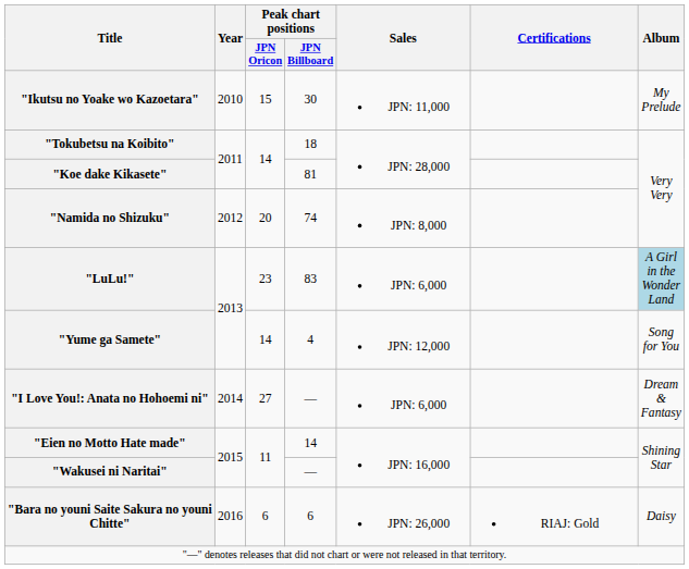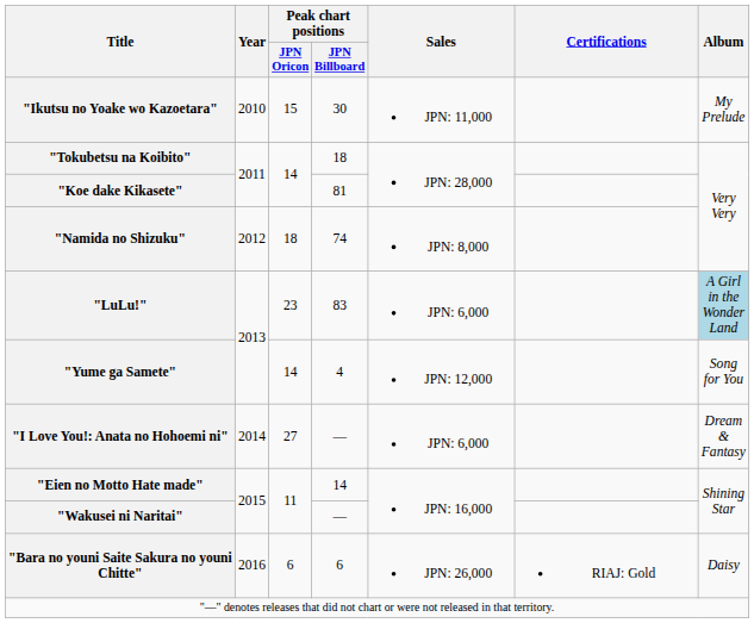 <table class="wikitable plainrowheaders" style="text-align:center">
 <tr>
 <th scope="col" rowspan="2" style="width:18em;">Title</th>
 <th scope="col" rowspan="2">Year</th>
 <th scope="col" colspan="2">Peak chart positions</th>
 <th scope="col" rowspan="2" style="width:11em;">Sales</th>
 <th scope="col" rowspan="2" style="width:14em;"><a href='#'>Certifications</a></th>
 <th scope="col" rowspan="2">Album</th>
 </tr>
 <tr>
 <th scope="col" style="width:2.5em; font-size:90%;"><a href='#'>JPN<br>Oricon</a></th>
 <th scope="col" style="width:2.5em; font-size:90%;"><a href='#'>JPN<br>Billboard</a></th>
 </tr>
 <tr>
 <th scope="row">"Ikutsu no Yoake wo Kazoetara"</th>
 <td>2010</td>
 <td>15</td>
 <td>30</td>
 <td><br><ul><li>JPN: 11,000</li></ul></td>
 <td></td>
 <td><em>My Prelude</em></td>
 </tr>
 <tr>
 <th scope="row">"Tokubetsu na Koibito"</th>
 <td rowspan="2">2011</td>
 <td rowspan="2">14</td>
 <td>18</td>
 <td rowspan="2"><br><ul><li>JPN: 28,000</li></ul></td>
 <td></td>
 <td rowspan="3"><em>Very Very</em></td>
 </tr>
 <tr>
 <th scope="row">"Koe dake Kikasete"</th>
 <td>81</td>
 <td></td>
 </tr>
 <tr>
 <th scope="row">"Namida no Shizuku"</th>
 <td>2012</td>
-<td>20</td>
+<td>18</td>
 <td>74</td>
 <td><br><ul><li>JPN: 8,000</li></ul></td>
 <td></td>
 </tr>
 <tr>
 <th scope="row">"LuLu!"</th>
 <td rowspan="2">2013</td>
 <td>23</td>
 <td>83</td>
 <td><br><ul><li>JPN: 6,000</li></ul></td>
 <td></td>
 <td style="background: lightblue;"><em>A Girl in the Wonder Land</em></td>
 </tr>
 <tr>
 <th scope="row">"Yume ga Samete"<br></th>
 <td>14</td>
 <td>4</td>
 <td><br><ul><li>JPN: 12,000</li></ul></td>
 <td></td>
 <td><em>Song for You</em></td>
 </tr>
 <tr>
 <th scope="row">"I Love You!: Anata no Hohoemi ni"</th>
 <td>2014</td>
 <td>27</td>
 <td>—</td>
 <td><br><ul><li>JPN: 6,000</li></ul></td>
 <td></td>
 <td><em>Dream & Fantasy</em></td>
 </tr>
 <tr>
 <th scope="row">"Eien no Motto Hate made"</th>
 <td rowspan="2">2015</td>
 <td rowspan="2">11</td>
 <td>14</td>
 <td rowspan="2"><br><ul><li>JPN: 16,000</li></ul></td>
 <td></td>
 <td rowspan="2"><em>Shining Star</em></td>
 </tr>
 <tr>
 <th scope="row">"Wakusei ni Naritai"</th>
 <td>—</td>
 <td></td>
 </tr>
 <tr>
 <th scope="row">"Bara no youni Saite Sakura no youni Chitte"</th>
 <td>2016</td>
 <td>6</td>
 <td>6</td>
 <td><br><ul><li>JPN: 26,000</li></ul></td>
 <td><br><ul><li>RIAJ: Gold </li></ul></td>
 <td><em>Daisy</em></td>
 </tr>
 <tr>
 <td align="center" colspan="7" style="font-size:85%">"—" denotes releases that did not chart or were not released in that territory.</td>
 </tr>
 </table>
